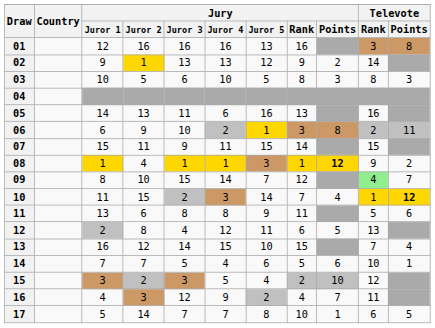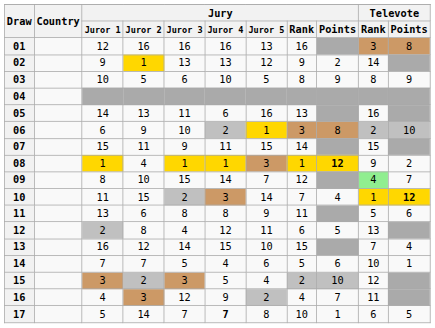 <table class="sortable wikitable collapsible plainrowheaders" style="text-align:center;">
 <tr>
 </tr>
 <tr>
 <th scope="col" rowspan="2">Draw</th>
 <th scope="col" rowspan="2">Country</th>
 <th scope="col" colspan="7">Jury</th>
 <th scope="col" colspan="2">Televote</th>
 </tr>
 <tr>
 <th scope="col"><small>Juror 1</small></th>
 <th scope="col"><small>Juror 2</small></th>
 <th scope="col"><small>Juror 3</small></th>
 <th scope="col"><small>Juror 4</small></th>
 <th scope="col"><small>Juror 5</small></th>
 <th scope="col">Rank</th>
 <th scope="col">Points</th>
 <th scope="col">Rank</th>
 <th scope="col">Points</th>
 </tr>
 <tr>
 <th scope="row" style="text-align:center;">01</th>
 <td style="text-align:left;"></td>
 <td>12</td>
 <td>16</td>
 <td>16</td>
 <td>16</td>
 <td>13</td>
 <td>16</td>
 <td style="background:#AAAAAA;"></td>
 <td style="background:#CC9966;">3</td>
 <td style="background:#CC9966;">8</td>
 </tr>
 <tr>
 <th scope="row" style="text-align:center;">02</th>
 <td style="text-align:left;"></td>
 <td>9</td>
 <td style="background:gold;">1</td>
 <td>13</td>
 <td>13</td>
 <td>12</td>
 <td>9</td>
 <td>2</td>
 <td>14</td>
 <td style="background:#AAAAAA;"></td>
 </tr>
 <tr>
 <th scope="row" style="text-align:center;">03</th>
 <td style="text-align:left;"></td>
 <td>10</td>
 <td>5</td>
 <td>6</td>
 <td>10</td>
 <td>5</td>
 <td>8</td>
-<td>3</td>
+<td>9</td>
 <td>8</td>
-<td>3</td>
+<td>9</td>
 </tr>
 <tr class="sortbottom">
 <th scope="row" style="text-align:center;">04</th>
 <td style="text-align:left;"></td>
 <td style="background:#AAAAAA;"></td>
 <td style="background:#AAAAAA;"></td>
 <td style="background:#AAAAAA;"></td>
 <td style="background:#AAAAAA;"></td>
 <td style="background:#AAAAAA;"></td>
 <td style="background:#AAAAAA;"></td>
 <td style="background:#AAAAAA;"></td>
 <td style="background:#AAAAAA;"></td>
 <td style="background:#AAAAAA;"></td>
 </tr>
 <tr>
 <th scope="row" style="text-align:center;">05</th>
 <td style="text-align:left;"></td>
 <td>14</td>
 <td>13</td>
 <td>11</td>
 <td>6</td>
 <td>16</td>
 <td>13</td>
 <td style="background:#AAAAAA;"></td>
 <td>16</td>
 <td style="background:#AAAAAA;"></td>
 </tr>
 <tr>
 <th scope="row" style="text-align:center;">06</th>
 <td style="text-align:left;"></td>
 <td>6</td>
 <td>9</td>
 <td>10</td>
 <td style="background:silver;">2</td>
 <td style="background:gold;">1</td>
 <td style="background:#CC9966;">3</td>
 <td style="background:#CC9966;">8</td>
 <td style="background:silver;">2</td>
-<td style="background:silver;">11</td>
+<td style="background:silver;">10</td>
 </tr>
 <tr>
 <th scope="row" style="text-align:center;">07</th>
 <td style="text-align:left;"></td>
 <td>15</td>
 <td>11</td>
 <td>9</td>
 <td>11</td>
 <td>15</td>
 <td>14</td>
 <td style="background:#AAAAAA;"></td>
 <td>15</td>
 <td style="background:#AAAAAA;"></td>
 </tr>
 <tr>
 <th scope="row" style="text-align:center;">08</th>
 <td style="text-align:left;"></td>
 <td style="background:gold;">1</td>
 <td>4</td>
 <td style="background:gold;">1</td>
 <td style="background:gold;">1</td>
 <td style="background:#CC9966;">3</td>
 <td style="background:gold;">1</td>
 <td style="background:gold;"><strong>12</strong></td>
 <td>9</td>
 <td>2</td>
 </tr>
 <tr>
 <th scope="row" style="text-align:center;">09</th>
 <td style="text-align:left;"></td>
 <td>8</td>
 <td>10</td>
 <td>15</td>
 <td>14</td>
 <td>7</td>
 <td>12</td>
 <td style="background:#AAAAAA;"></td>
 <td style="background: lightgreen;">4</td>
 <td>7</td>
 </tr>
 <tr>
 <th scope="row" style="text-align:center;">10</th>
 <td style="text-align:left;"></td>
 <td>11</td>
 <td>15</td>
 <td style="background:silver;">2</td>
 <td style="background:#CC9966;">3</td>
 <td>14</td>
 <td>7</td>
 <td>4</td>
 <td style="background:gold;">1</td>
 <td style="background:gold;"><strong>12</strong></td>
 </tr>
 <tr>
 <th scope="row" style="text-align:center;">11</th>
 <td style="text-align:left;"></td>
 <td>13</td>
 <td>6</td>
 <td>8</td>
 <td>8</td>
 <td>9</td>
 <td>11</td>
 <td style="background:#AAAAAA;"></td>
 <td>5</td>
 <td>6</td>
 </tr>
 <tr>
 <th scope="row" style="text-align:center;">12</th>
 <td style="text-align:left;"></td>
 <td style="background:silver;">2</td>
 <td>8</td>
 <td>4</td>
 <td>12</td>
 <td>11</td>
 <td>6</td>
 <td>5</td>
 <td>13</td>
 <td style="background:#AAAAAA;"></td>
 </tr>
 <tr>
 <th scope="row" style="text-align:center;">13</th>
 <td style="text-align:left;"></td>
 <td>16</td>
 <td>12</td>
 <td>14</td>
 <td>15</td>
 <td>10</td>
 <td>15</td>
 <td style="background:#AAAAAA;"></td>
 <td>7</td>
 <td>4</td>
 </tr>
 <tr>
 <th scope="row" style="text-align:center;">14</th>
 <td style="text-align:left;"></td>
 <td>7</td>
 <td>7</td>
 <td>5</td>
 <td>4</td>
 <td>6</td>
 <td>5</td>
 <td>6</td>
 <td>10</td>
 <td>1</td>
 </tr>
 <tr>
 <th scope="row" style="text-align:center;">15</th>
 <td style="text-align:left;"></td>
 <td style="background:#CC9966;">3</td>
 <td style="background:silver;">2</td>
 <td style="background:#CC9966;">3</td>
 <td>5</td>
 <td>4</td>
 <td style="background:silver;">2</td>
 <td style="background:silver;">10</td>
 <td>12</td>
 <td style="background:#AAAAAA;"></td>
 </tr>
 <tr>
 <th scope="row" style="text-align:center;">16</th>
 <td style="text-align:left;"></td>
 <td>4</td>
 <td style="background:#CC9966;">3</td>
 <td>12</td>
 <td>9</td>
 <td style="background:silver;">2</td>
 <td>4</td>
 <td>7</td>
 <td>11</td>
 <td style="background:#AAAAAA;"></td>
 </tr>
 <tr>
 <th scope="row" style="text-align:center;">17</th>
 <td style="text-align:left;"></td>
 <td>5</td>
 <td>14</td>
 <td>7</td>
-<td>7</td>
+<td><strong>7</strong></td>
 <td>8</td>
 <td>10</td>
 <td>1</td>
 <td>6</td>
 <td>5</td>
 </tr>
 </table>
